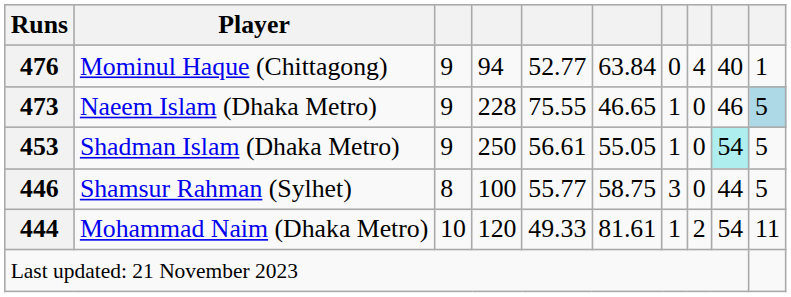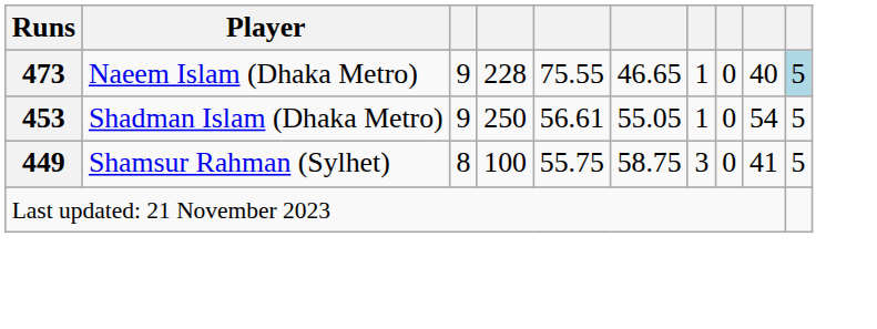 <table class="wikitable">
 <tr>
 <th>Runs</th>
 <th>Player</th>
 <th></th>
 <th></th>
 <th></th>
 <th></th>
 <th></th>
 <th></th>
 <th></th>
 <th></th>
 </tr>
 <tr>
-<th>476</th>
-<td><a href='#'>Mominul Haque</a> (Chittagong)</td>
-<td>9</td>
-<td>94</td>
-<td>52.77</td>
-<td>63.84</td>
-<td>0</td>
-<td>4</td>
-<td>40</td>
-<td>1</td>
-</tr>
-<tr>
 <th>473</th>
 <td><a href='#'>Naeem Islam</a> (Dhaka Metro)</td>
 <td>9</td>
 <td>228</td>
 <td>75.55</td>
 <td>46.65</td>
 <td>1</td>
 <td>0</td>
-<td>46</td>
+<td>40</td>
 <td style="background: lightblue;">5</td>
 </tr>
 <tr>
 <th>453</th>
 <td><a href='#'>Shadman Islam</a> (Dhaka Metro)</td>
 <td>9</td>
 <td>250</td>
 <td>56.61</td>
 <td>55.05</td>
 <td>1</td>
 <td>0</td>
-<td style="background: paleturquoise;">54</td>
+<td>54</td>
 <td>5</td>
 </tr>
 <tr>
-<th>446</th>
+<th>449</th>
 <td><a href='#'>Shamsur Rahman</a> (Sylhet)</td>
 <td>8</td>
 <td>100</td>
-<td>55.77</td>
+<td>55.75</td>
 <td>58.75</td>
 <td>3</td>
 <td>0</td>
-<td>44</td>
+<td>41</td>
 <td>5</td>
-</tr>
-<tr>
-<th>444</th>
-<td><a href='#'>Mohammad Naim</a> (Dhaka Metro)</td>
-<td>10</td>
-<td>120</td>
-<td>49.33</td>
-<td>81.61</td>
-<td>1</td>
-<td>2</td>
-<td>54</td>
-<td>11</td>
 </tr>
 <tr class="sortbottom">
 <td colspan="9"><small> Last updated: 21 November 2023</small></td>
 </tr>
 </table>
